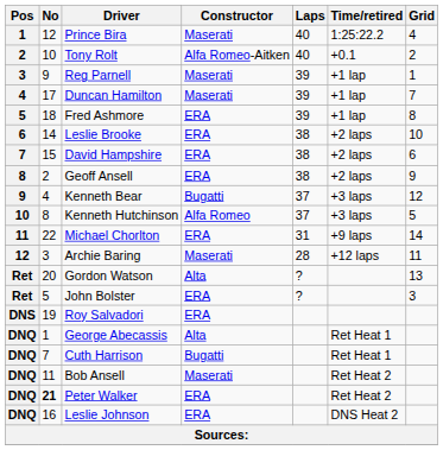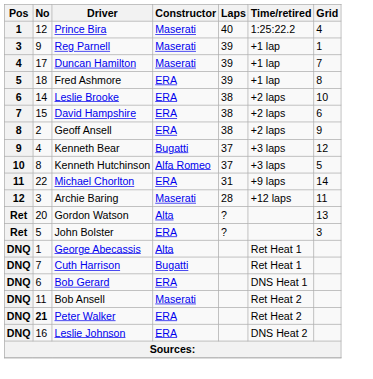 <table class="wikitable" style="font-size: 95%;">
 <tr>
 <th>Pos</th>
 <th>No</th>
 <th>Driver</th>
 <th>Constructor</th>
 <th>Laps</th>
 <th>Time/retired</th>
 <th>Grid</th>
 </tr>
 <tr>
 <th>1</th>
 <td>12</td>
 <td> <a href='#'>Prince Bira</a></td>
 <td><a href='#'>Maserati</a></td>
 <td>40</td>
 <td>1:25:22.2</td>
 <td>4</td>
-</tr>
-<tr>
-<th>2</th>
-<td>10</td>
-<td> <a href='#'>Tony Rolt</a></td>
-<td><a href='#'>Alfa Romeo</a>-Aitken</td>
-<td>40</td>
-<td>+0.1</td>
-<td>2</td>
 </tr>
 <tr>
 <th>3</th>
 <td>9</td>
 <td> <a href='#'>Reg Parnell</a></td>
 <td><a href='#'>Maserati</a></td>
 <td>39</td>
 <td>+1 lap</td>
 <td>1</td>
 </tr>
 <tr>
 <th>4</th>
 <td>17</td>
 <td> <a href='#'>Duncan Hamilton</a></td>
 <td><a href='#'>Maserati</a></td>
 <td>39</td>
 <td>+1 lap</td>
 <td>7</td>
 </tr>
 <tr>
 <th>5</th>
 <td>18</td>
 <td> Fred Ashmore</td>
 <td><a href='#'>ERA</a></td>
 <td>39</td>
 <td>+1 lap</td>
 <td>8</td>
 </tr>
 <tr>
 <th>6</th>
 <td>14</td>
 <td> <a href='#'>Leslie Brooke</a></td>
 <td><a href='#'>ERA</a></td>
 <td>38</td>
 <td>+2 laps</td>
 <td>10</td>
 </tr>
 <tr>
 <th>7</th>
 <td>15</td>
 <td> <a href='#'>David Hampshire</a></td>
 <td><a href='#'>ERA</a></td>
 <td>38</td>
 <td>+2 laps</td>
 <td>6</td>
 </tr>
 <tr>
 <th>8</th>
 <td>2</td>
 <td> Geoff Ansell</td>
 <td><a href='#'>ERA</a></td>
 <td>38</td>
 <td>+2 laps</td>
 <td>9</td>
 </tr>
 <tr>
 <th>9</th>
 <td>4</td>
 <td> Kenneth Bear</td>
 <td><a href='#'>Bugatti</a></td>
 <td>37</td>
 <td>+3 laps</td>
 <td>12</td>
 </tr>
 <tr>
 <th>10</th>
 <td>8</td>
 <td> Kenneth Hutchinson</td>
 <td><a href='#'>Alfa Romeo</a></td>
 <td>37</td>
 <td>+3 laps</td>
 <td>5</td>
 </tr>
 <tr>
 <th>11</th>
 <td>22</td>
 <td> <a href='#'>Michael Chorlton</a></td>
 <td><a href='#'>ERA</a></td>
 <td>31</td>
 <td>+9 laps</td>
 <td>14</td>
 </tr>
 <tr>
 <th>12</th>
 <td>3</td>
 <td> Archie Baring</td>
 <td><a href='#'>Maserati</a></td>
 <td>28</td>
 <td>+12 laps</td>
 <td>11</td>
 </tr>
 <tr>
 <th>Ret</th>
 <td>20</td>
 <td> Gordon Watson</td>
 <td><a href='#'>Alta</a></td>
 <td>?</td>
 <td></td>
 <td>13</td>
 </tr>
 <tr>
 <th>Ret</th>
 <td>5</td>
 <td> John Bolster</td>
 <td><a href='#'>ERA</a></td>
 <td>?</td>
 <td></td>
 <td>3</td>
 </tr>
 <tr>
-<th>DNS</th>
-<td>19</td>
-<td> <a href='#'>Roy Salvadori</a></td>
-<td><a href='#'>ERA</a></td>
-<td></td>
-<td></td>
-<td></td>
-</tr>
-<tr>
 <th>DNQ</th>
 <td>1</td>
 <td> <a href='#'>George Abecassis</a></td>
 <td><a href='#'>Alta</a></td>
 <td></td>
 <td>Ret Heat 1</td>
 <td></td>
 </tr>
 <tr>
 <th>DNQ</th>
 <td>7</td>
 <td> <a href='#'>Cuth Harrison</a></td>
 <td><a href='#'>Bugatti</a></td>
 <td></td>
 <td>Ret Heat 1</td>
+<td></td>
+</tr>
+<tr>
+<th>DNQ</th>
+<td>6</td>
+<td> <a href='#'>Bob Gerard</a></td>
+<td><a href='#'>ERA</a></td>
+<td></td>
+<td>DNS Heat 1</td>
 <td></td>
 </tr>
 <tr>
 <th>DNQ</th>
 <td>11</td>
 <td> Bob Ansell</td>
 <td><a href='#'>Maserati</a></td>
 <td></td>
 <td>Ret Heat 2</td>
 <td></td>
 </tr>
 <tr>
 <th>DNQ</th>
 <td><strong>21</strong></td>
 <td> <a href='#'>Peter Walker</a></td>
 <td><a href='#'>ERA</a></td>
 <td></td>
 <td>Ret Heat 2</td>
 <td></td>
 </tr>
 <tr>
 <th>DNQ</th>
 <td>16</td>
 <td> <a href='#'>Leslie Johnson</a></td>
 <td><a href='#'>ERA</a></td>
 <td></td>
 <td>DNS Heat 2</td>
 <td></td>
 </tr>
 <tr style="background-color:#E5E4E2" align="center">
 <th colspan=7>Sources:</th>
 </tr>
 <tr>
 </tr>
 </table>
